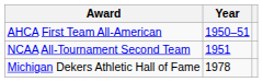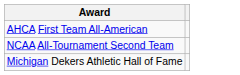 <table class="wikitable">
 <tr>
 <th>Award</th>
-<th>Year</th>
 <th></th>
 </tr>
 <tr>
 <td><a href='#'>AHCA</a> <a href='#'>First Team All-American</a></td>
-<td><a href='#'>1950–51</a></td>
 <td></td>
 </tr>
 <tr>
 <td><a href='#'>NCAA</a> <a href='#'>All-Tournament Second Team</a></td>
-<td><a href='#'>1951</a></td>
 <td></td>
 </tr>
 <tr>
 <td><a href='#'>Michigan</a> Dekers Athletic Hall of Fame</td>
-<td>1978</td>
 <td></td>
 </tr>
 </table>
